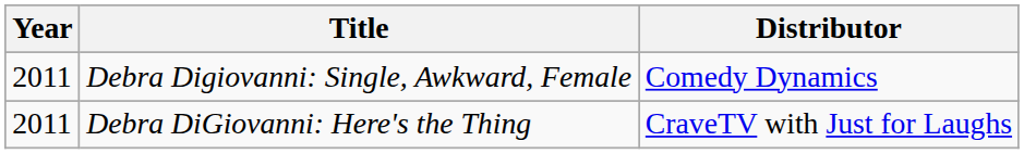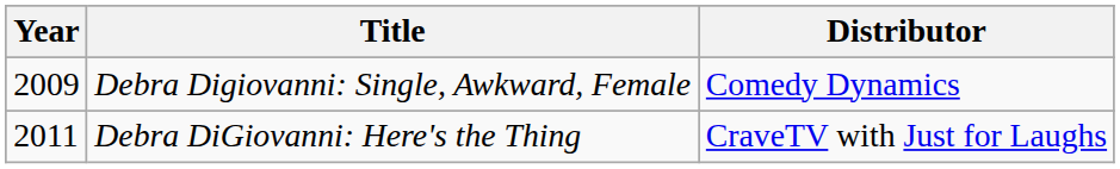 <table class="wikitable">
 <tr>
 <th>Year</th>
 <th>Title</th>
 <th>Distributor</th>
 </tr>
 <tr>
-<td>2011</td>
+<td>2009</td>
 <td><em>Debra Digiovanni: Single, Awkward, Female</em></td>
 <td><a href='#'>Comedy Dynamics</a></td>
 </tr>
 <tr>
 <td>2011</td>
 <td><em>Debra DiGiovanni: Here's the Thing</em></td>
 <td><a href='#'>CraveTV</a> with <a href='#'>Just for Laughs</a></td>
 </tr>
 </table>
